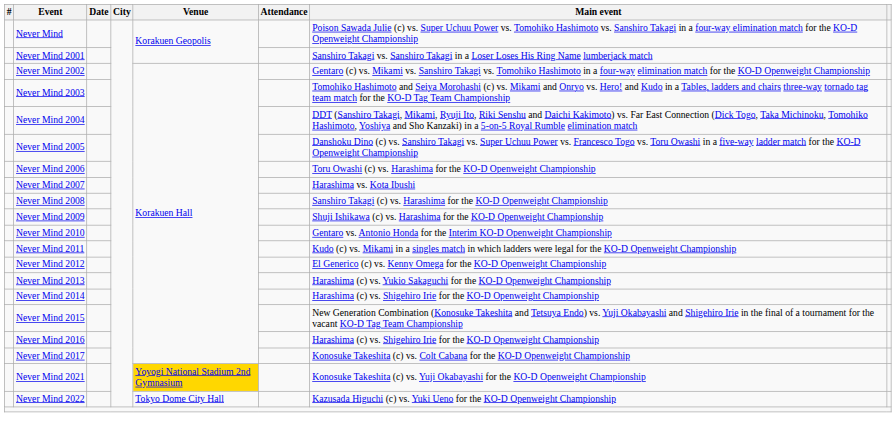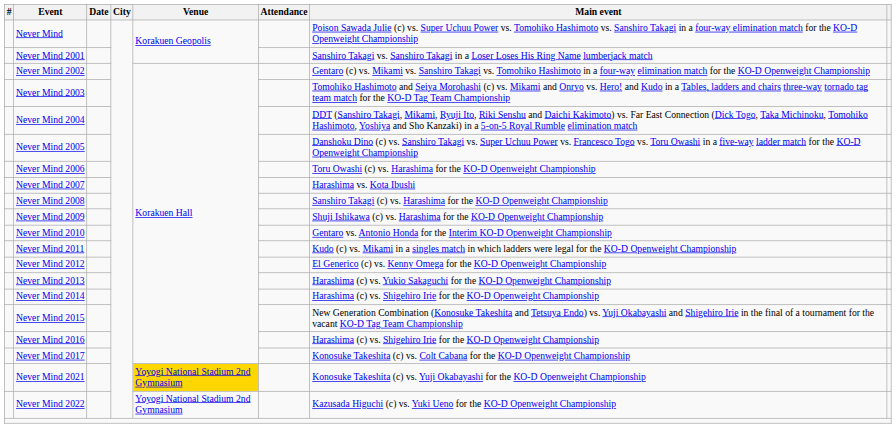 <table class="wikitable sortable" align="center" style="font-size:85%;">
 <tr>
 <th>#</th>
 <th>Event</th>
 <th>Date</th>
 <th>City</th>
 <th>Venue</th>
 <th>Attendance</th>
 <th class="unsortable">Main event</th>
 <th class="unsortable"></th>
 </tr>
 <tr>
 <td></td>
 <td><a href='#'>Never Mind</a></td>
 <td style="white-space:nowrap;"></td>
 <td style="white-space:nowrap;" rowspan="20"></td>
 <td rowspan="2"><a href='#'>Korakuen Geopolis</a></td>
 <td></td>
 <td align="left"><a href='#'>Poison Sawada Julie</a> (c) vs. <a href='#'>Super Uchuu Power</a> vs. <a href='#'>Tomohiko Hashimoto</a> vs. <a href='#'>Sanshiro Takagi</a> in a <a href='#'>four-way elimination match</a> for the <a href='#'>KO-D Openweight Championship</a></td>
 <td></td>
 </tr>
 <tr>
 <td></td>
 <td style="white-space:nowrap;"><a href='#'>Never Mind 2001</a></td>
 <td></td>
 <td></td>
 <td align="left"><a href='#'>Sanshiro Takagi</a> vs. <a href='#'>Sanshiro Takagi</a> in a <a href='#'>Loser Loses His Ring Name</a> <a href='#'>lumberjack match</a></td>
 <td></td>
 </tr>
 <tr>
 <td></td>
 <td><a href='#'>Never Mind 2002</a></td>
 <td></td>
 <td rowspan="16"><a href='#'>Korakuen Hall</a></td>
 <td></td>
 <td align="left"><a href='#'>Gentaro</a> (c) vs. <a href='#'>Mikami</a> vs. <a href='#'>Sanshiro Takagi</a> vs. <a href='#'>Tomohiko Hashimoto</a> in a <a href='#'>four-way</a> <a href='#'>elimination match</a> for the <a href='#'>KO-D Openweight Championship</a></td>
 <td></td>
 </tr>
 <tr>
 <td></td>
 <td><a href='#'>Never Mind 2003</a></td>
 <td></td>
 <td></td>
 <td align="left"><a href='#'>Tomohiko Hashimoto</a> and <a href='#'>Seiya Morohashi</a> (c) vs. <a href='#'>Mikami</a> and <a href='#'>Onryo</a> vs. <a href='#'>Hero!</a> and <a href='#'>Kudo</a> in a <a href='#'>Tables, ladders and chairs</a> <a href='#'>three-way</a> <a href='#'>tornado tag team match</a> for the <a href='#'>KO-D Tag Team Championship</a></td>
 <td></td>
 </tr>
 <tr>
 <td></td>
 <td><a href='#'>Never Mind 2004</a></td>
 <td></td>
 <td></td>
 <td align="left"><a href='#'>DDT</a> (<a href='#'>Sanshiro Takagi</a>, <a href='#'>Mikami</a>, <a href='#'>Ryuji Ito</a>, <a href='#'>Riki Senshu</a> and <a href='#'>Daichi Kakimoto</a>) vs. Far East Connection (<a href='#'>Dick Togo</a>, <a href='#'>Taka Michinoku</a>, <a href='#'>Tomohiko Hashimoto</a>, <a href='#'>Yoshiya</a> and Sho Kanzaki) in a <a href='#'>5-on-5 Royal Rumble</a> <a href='#'>elimination match</a></td>
 <td></td>
 </tr>
 <tr>
 <td></td>
 <td><a href='#'>Never Mind 2005</a></td>
 <td></td>
 <td></td>
 <td align="left"><a href='#'>Danshoku Dino</a> (c) vs. <a href='#'>Sanshiro Takagi</a> vs. <a href='#'>Super Uchuu Power</a> vs. <a href='#'>Francesco Togo</a> vs. <a href='#'>Toru Owashi</a> in a <a href='#'>five-way</a> <a href='#'>ladder match</a> for the <a href='#'>KO-D Openweight Championship</a></td>
 <td></td>
 </tr>
 <tr>
 <td></td>
 <td><a href='#'>Never Mind 2006</a></td>
 <td></td>
 <td></td>
 <td align="left"><a href='#'>Toru Owashi</a> (c) vs. <a href='#'>Harashima</a> for the <a href='#'>KO-D Openweight Championship</a></td>
 <td></td>
 </tr>
 <tr>
 <td></td>
 <td><a href='#'>Never Mind 2007</a></td>
 <td></td>
 <td></td>
 <td align="left"><a href='#'>Harashima</a> vs. <a href='#'>Kota Ibushi</a></td>
 <td></td>
 </tr>
 <tr>
 <td></td>
 <td><a href='#'>Never Mind 2008</a></td>
 <td></td>
 <td></td>
 <td align="left"><a href='#'>Sanshiro Takagi</a> (c) vs. <a href='#'>Harashima</a> for the <a href='#'>KO-D Openweight Championship</a></td>
 <td></td>
 </tr>
 <tr>
 <td></td>
 <td><a href='#'>Never Mind 2009</a></td>
 <td></td>
 <td></td>
 <td align="left"><a href='#'>Shuji Ishikawa</a> (c) vs. <a href='#'>Harashima</a> for the <a href='#'>KO-D Openweight Championship</a></td>
 <td></td>
 </tr>
 <tr>
 <td></td>
 <td><a href='#'>Never Mind 2010</a></td>
 <td></td>
 <td></td>
 <td align="left"><a href='#'>Gentaro</a> vs. <a href='#'>Antonio Honda</a> for the <a href='#'>Interim KO-D Openweight Championship</a></td>
 <td></td>
 </tr>
 <tr>
 <td></td>
 <td><a href='#'>Never Mind 2011</a></td>
 <td></td>
 <td></td>
 <td align="left"><a href='#'>Kudo</a> (c) vs. <a href='#'>Mikami</a> in a <a href='#'>singles match</a> in which ladders were legal for the <a href='#'>KO-D Openweight Championship</a></td>
 <td></td>
 </tr>
 <tr>
 <td></td>
 <td><a href='#'>Never Mind 2012</a></td>
 <td></td>
 <td></td>
 <td align="left"><a href='#'>El Generico</a> (c) vs. <a href='#'>Kenny Omega</a> for the <a href='#'>KO-D Openweight Championship</a></td>
 <td></td>
 </tr>
 <tr>
 <td></td>
 <td><a href='#'>Never Mind 2013</a></td>
 <td></td>
 <td></td>
 <td align="left"><a href='#'>Harashima</a> (c) vs. <a href='#'>Yukio Sakaguchi</a> for the <a href='#'>KO-D Openweight Championship</a></td>
 <td></td>
 </tr>
 <tr>
 <td></td>
 <td><a href='#'>Never Mind 2014</a></td>
 <td></td>
 <td></td>
 <td align="left"><a href='#'>Harashima</a> (c) vs. <a href='#'>Shigehiro Irie</a> for the <a href='#'>KO-D Openweight Championship</a></td>
 <td></td>
 </tr>
 <tr>
 <td></td>
 <td><a href='#'>Never Mind 2015</a></td>
 <td></td>
 <td></td>
 <td align="left">New Generation Combination (<a href='#'>Konosuke Takeshita</a> and <a href='#'>Tetsuya Endo</a>) vs. <a href='#'>Yuji Okabayashi</a> and <a href='#'>Shigehiro Irie</a> in the final of a tournament for the vacant <a href='#'>KO-D Tag Team Championship</a></td>
 <td></td>
 </tr>
 <tr>
 <td></td>
 <td><a href='#'>Never Mind 2016</a></td>
 <td></td>
 <td></td>
 <td align="left"><a href='#'>Harashima</a> (c) vs. <a href='#'>Shigehiro Irie</a> for the <a href='#'>KO-D Openweight Championship</a></td>
 <td></td>
 </tr>
 <tr>
 <td></td>
 <td><a href='#'>Never Mind 2017</a></td>
 <td></td>
 <td></td>
 <td align="left"><a href='#'>Konosuke Takeshita</a> (c) vs. <a href='#'>Colt Cabana</a> for the <a href='#'>KO-D Openweight Championship</a></td>
 <td></td>
 </tr>
 <tr>
 <td></td>
 <td><a href='#'>Never Mind 2021</a></td>
 <td></td>
 <td style="background: gold;"><a href='#'>Yoyogi National Stadium 2nd Gymnasium</a></td>
 <td></td>
 <td align="left"><a href='#'>Konosuke Takeshita</a> (c) vs. <a href='#'>Yuji Okabayashi</a> for the <a href='#'>KO-D Openweight Championship</a></td>
 <td></td>
 </tr>
 <tr>
 <td></td>
 <td><a href='#'>Never Mind 2022</a></td>
 <td></td>
-<td><a href='#'>Tokyo Dome City Hall</a></td>
+<td><a href='#'>Yoyogi National Stadium 2nd Gymnasium</a></td>
 <td></td>
 <td align="left"><a href='#'>Kazusada Higuchi</a> (c) vs. <a href='#'>Yuki Ueno</a> for the <a href='#'>KO-D Openweight Championship</a></td>
 <td></td>
 </tr>
 <tr>
 <td colspan="8"></td>
 </tr>
 </table>
